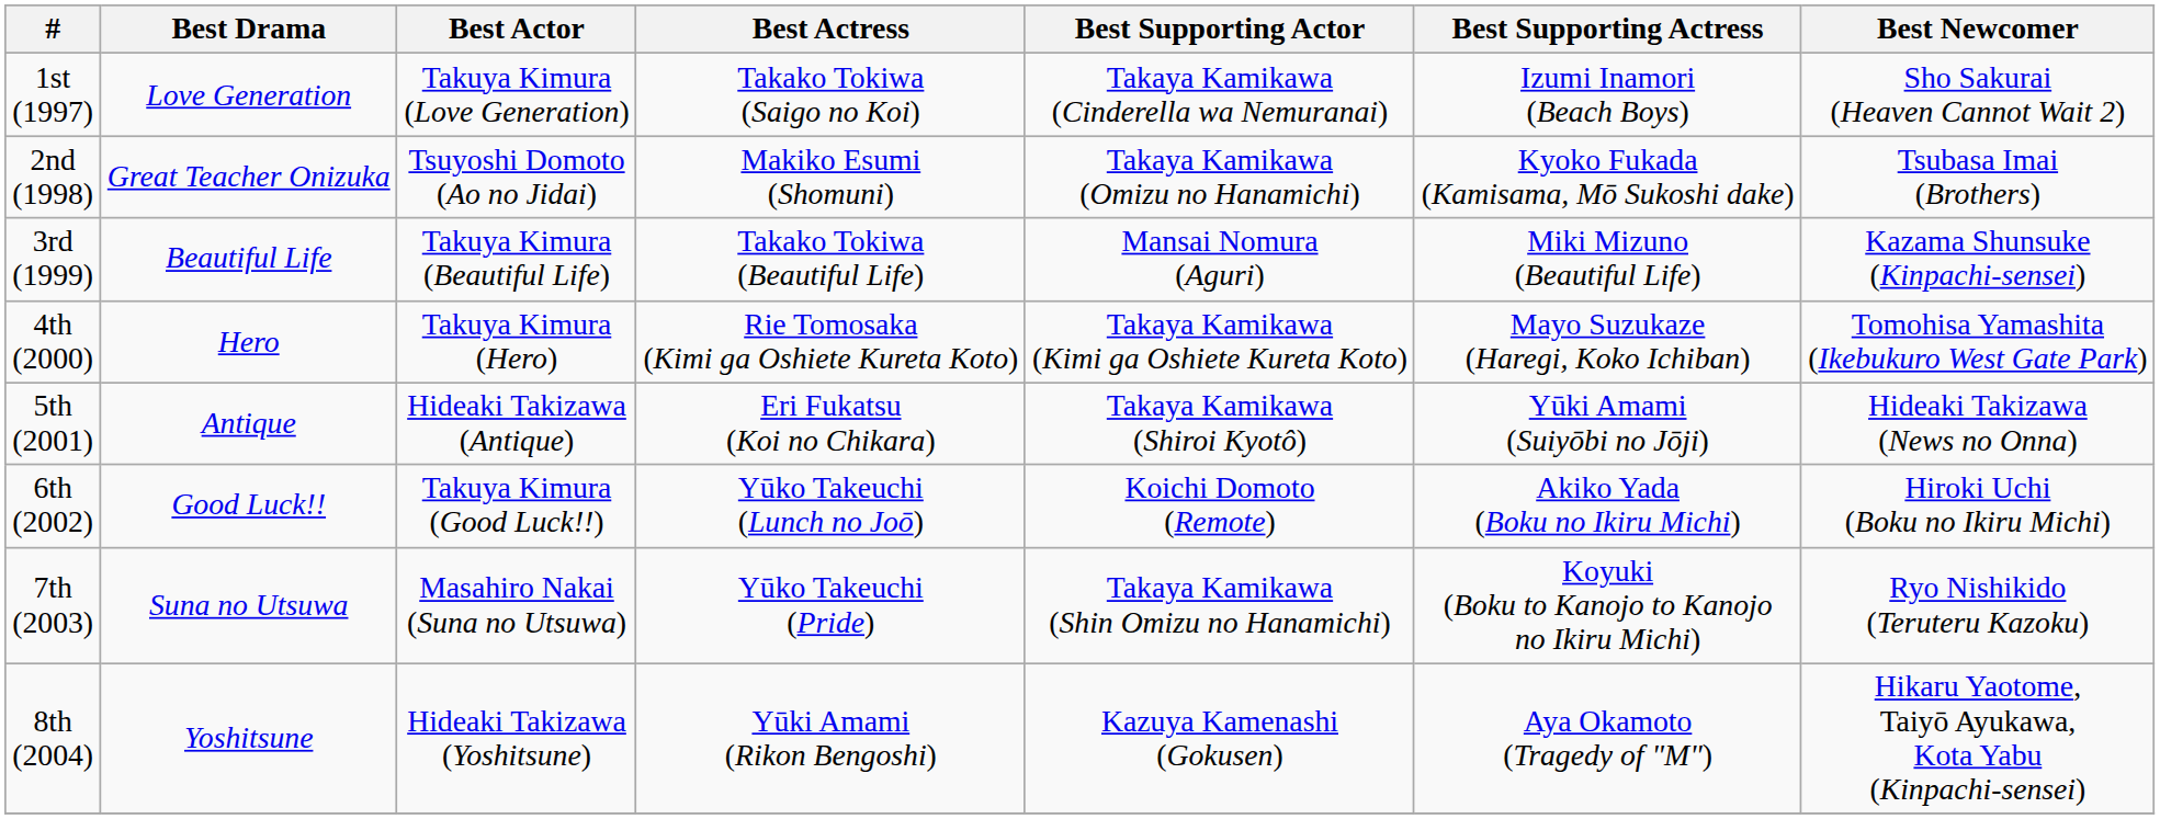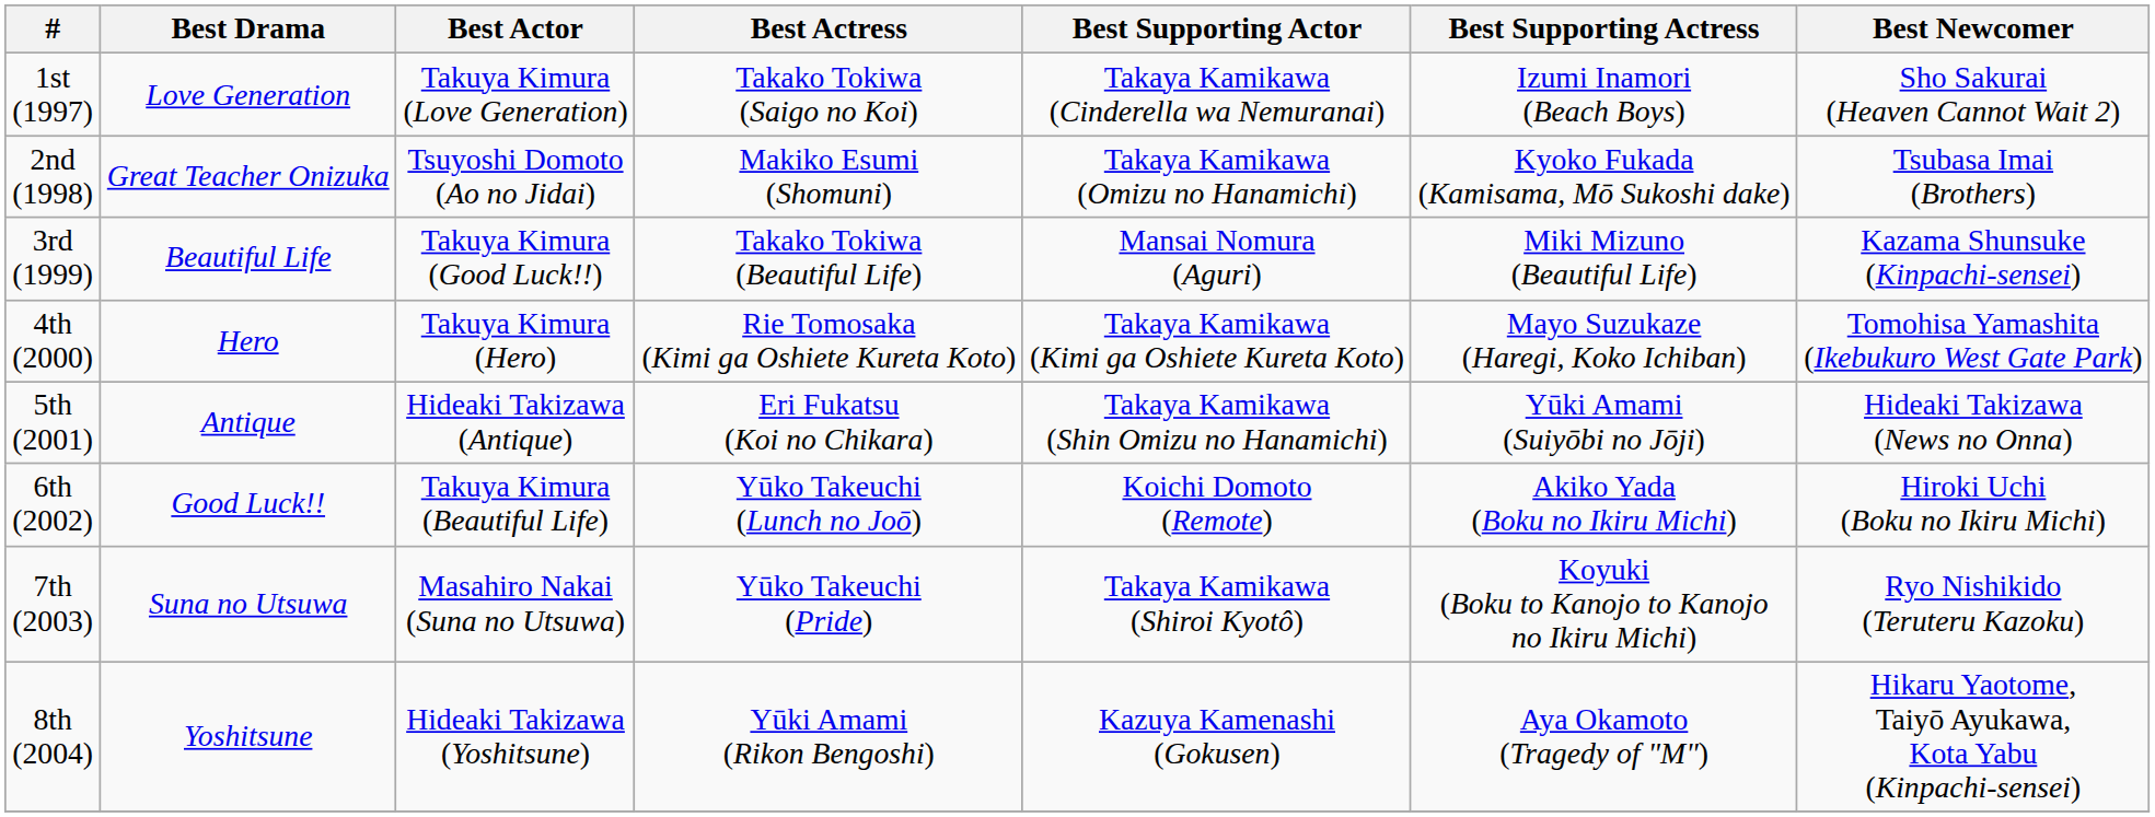 <table class="wikitable" text style="text-align:center;">
 <tr>
 <th>#</th>
 <th>Best Drama</th>
 <th>Best Actor</th>
 <th>Best Actress</th>
 <th>Best Supporting Actor</th>
 <th>Best Supporting Actress</th>
 <th>Best Newcomer</th>
 </tr>
 <tr>
 <td>1st<br>(1997)</td>
 <td><em><a href='#'>Love Generation</a></em></td>
 <td><a href='#'>Takuya Kimura</a> <br>(<em>Love Generation</em>)</td>
 <td><a href='#'>Takako Tokiwa</a> <br>(<em>Saigo no Koi</em>)</td>
 <td><a href='#'>Takaya Kamikawa</a> <br>(<em>Cinderella wa Nemuranai</em>)</td>
 <td><a href='#'>Izumi Inamori</a> <br>(<em>Beach Boys</em>)</td>
 <td><a href='#'>Sho Sakurai</a> <br>(<em>Heaven Cannot Wait 2</em>)</td>
 </tr>
 <tr>
 <td>2nd<br>(1998)</td>
 <td><em><a href='#'>Great Teacher Onizuka</a></em></td>
 <td><a href='#'>Tsuyoshi Domoto</a> <br>(<em>Ao no Jidai</em>)</td>
 <td><a href='#'>Makiko Esumi</a> <br>(<em>Shomuni</em>)</td>
 <td><a href='#'>Takaya Kamikawa</a> <br>(<em>Omizu no Hanamichi</em>)</td>
 <td><a href='#'>Kyoko Fukada</a> <br>(<em>Kamisama, Mō Sukoshi dake</em>)</td>
 <td><a href='#'>Tsubasa Imai</a> <br>(<em>Brothers</em>)</td>
 </tr>
 <tr>
 <td>3rd<br>(1999)</td>
 <td><em><a href='#'>Beautiful Life</a></em></td>
-<td><a href='#'>Takuya Kimura</a> <br>(<em>Beautiful Life</em>)</td>
+<td><a href='#'>Takuya Kimura</a> <br>(<em>Good Luck!!</em>)</td>
 <td><a href='#'>Takako Tokiwa</a> <br>(<em>Beautiful Life</em>)</td>
 <td><a href='#'>Mansai Nomura</a> <br>(<em>Aguri</em>)</td>
 <td><a href='#'>Miki Mizuno</a> <br>(<em>Beautiful Life</em>)</td>
 <td><a href='#'>Kazama Shunsuke</a> <br>(<em><a href='#'>Kinpachi-sensei</a></em>)</td>
 </tr>
 <tr>
 <td>4th<br>(2000)</td>
 <td><em><a href='#'>Hero</a></em></td>
 <td><a href='#'>Takuya Kimura</a> <br>(<em>Hero</em>)</td>
 <td><a href='#'>Rie Tomosaka</a> <br>(<em>Kimi ga Oshiete Kureta Koto</em>)</td>
 <td><a href='#'>Takaya Kamikawa</a> <br>(<em>Kimi ga Oshiete Kureta Koto</em>)</td>
 <td><a href='#'>Mayo Suzukaze</a> <br>(<em>Haregi, Koko Ichiban</em>)</td>
 <td><a href='#'>Tomohisa Yamashita</a> <br>(<em><a href='#'>Ikebukuro West Gate Park</a></em>)</td>
 </tr>
 <tr>
 <td>5th<br>(2001)</td>
 <td><em><a href='#'>Antique</a></em></td>
 <td><a href='#'>Hideaki Takizawa</a> <br>(<em>Antique</em>)</td>
 <td><a href='#'>Eri Fukatsu</a> <br>(<em>Koi no Chikara</em>)</td>
-<td><a href='#'>Takaya Kamikawa</a> <br>(<em>Shiroi Kyotô</em>)</td>
+<td><a href='#'>Takaya Kamikawa</a> <br>(<em>Shin Omizu no Hanamichi</em>)</td>
 <td><a href='#'>Yūki Amami</a> <br>(<em>Suiyōbi no Jōji</em>)</td>
 <td><a href='#'>Hideaki Takizawa</a> <br>(<em>News no Onna</em>)</td>
 </tr>
 <tr>
 <td>6th<br>(2002)</td>
 <td><em><a href='#'>Good Luck!!</a></em></td>
-<td><a href='#'>Takuya Kimura</a> <br>(<em>Good Luck!!</em>)</td>
+<td><a href='#'>Takuya Kimura</a> <br>(<em>Beautiful Life</em>)</td>
 <td><a href='#'>Yūko Takeuchi</a> <br>(<em><a href='#'>Lunch no Joō</a></em>)</td>
 <td><a href='#'>Koichi Domoto</a> <br>(<em><a href='#'>Remote</a></em>)</td>
 <td><a href='#'>Akiko Yada</a> <br>(<em><a href='#'>Boku no Ikiru Michi</a></em>)</td>
 <td><a href='#'>Hiroki Uchi</a> <br>(<em>Boku no Ikiru Michi</em>)</td>
 </tr>
 <tr>
 <td>7th<br>(2003)</td>
 <td><em><a href='#'>Suna no Utsuwa</a></em></td>
 <td><a href='#'>Masahiro Nakai</a> <br>(<em>Suna no Utsuwa</em>)</td>
 <td><a href='#'>Yūko Takeuchi</a> <br>(<em><a href='#'>Pride</a></em>)</td>
-<td><a href='#'>Takaya Kamikawa</a> <br>(<em>Shin Omizu no Hanamichi</em>)</td>
+<td><a href='#'>Takaya Kamikawa</a> <br>(<em>Shiroi Kyotô</em>)</td>
 <td><a href='#'>Koyuki</a> <br>(<em>Boku to Kanojo to Kanojo<br>no Ikiru Michi</em>)</td>
 <td><a href='#'>Ryo Nishikido</a> <br>(<em>Teruteru Kazoku</em>)</td>
 </tr>
 <tr>
 <td>8th<br>(2004)</td>
 <td><em><a href='#'>Yoshitsune</a></em></td>
 <td><a href='#'>Hideaki Takizawa</a> <br>(<em>Yoshitsune</em>)</td>
 <td><a href='#'>Yūki Amami</a> <br>(<em>Rikon Bengoshi</em>)</td>
 <td><a href='#'>Kazuya Kamenashi</a> <br>(<em>Gokusen</em>)</td>
 <td><a href='#'>Aya Okamoto</a> <br>(<em>Tragedy of "M"</em>)</td>
 <td><a href='#'>Hikaru Yaotome</a>,<br>Taiyō Ayukawa,<br><a href='#'>Kota Yabu</a> <br>(<em>Kinpachi-sensei</em>)</td>
 </tr>
 <tr>
 </tr>
 </table>
